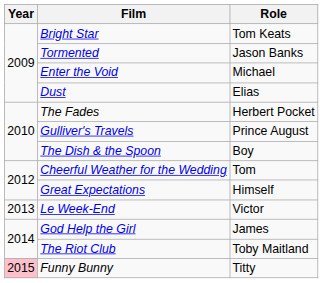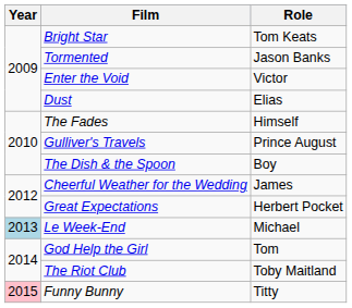 <table class="wikitable">
 <tr style="background:#B0C4DE;">
 <th>Year</th>
 <th>Film</th>
 <th>Role</th>
 </tr>
 <tr>
 <td rowspan="4">2009</td>
 <td><em><a href='#'>Bright Star</a></em></td>
 <td>Tom Keats</td>
 </tr>
 <tr>
 <td><em><a href='#'>Tormented</a></em></td>
 <td>Jason Banks</td>
 </tr>
 <tr>
 <td><em><a href='#'>Enter the Void</a></em></td>
-<td>Michael</td>
+<td>Victor</td>
 </tr>
 <tr>
 <td><em><a href='#'>Dust</a></em></td>
 <td>Elias</td>
 </tr>
 <tr>
 <td rowspan="3">2010</td>
 <td><em>The Fades</em></td>
-<td>Herbert Pocket</td>
+<td>Himself</td>
 </tr>
 <tr>
 <td><em><a href='#'>Gulliver's Travels</a></em></td>
 <td>Prince August</td>
 </tr>
 <tr>
 <td><em><a href='#'>The Dish & the Spoon</a></em></td>
 <td>Boy</td>
 </tr>
 <tr>
 <td rowspan="2">2012</td>
 <td><em><a href='#'>Cheerful Weather for the Wedding</a></em></td>
-<td>Tom</td>
+<td>James</td>
 </tr>
 <tr>
 <td><em><a href='#'>Great Expectations</a></em></td>
-<td>Himself</td>
+<td>Herbert Pocket</td>
 </tr>
 <tr>
-<td>2013</td>
+<td style="background: lightblue;">2013</td>
 <td><em><a href='#'>Le Week-End</a></em></td>
-<td>Victor</td>
+<td>Michael</td>
 </tr>
 <tr>
 <td rowspan="2">2014</td>
 <td><em><a href='#'>God Help the Girl</a></em></td>
-<td>James</td>
+<td>Tom</td>
 </tr>
 <tr>
 <td><em><a href='#'>The Riot Club</a></em></td>
 <td>Toby Maitland</td>
 </tr>
 <tr>
 <td style="background: pink;">2015</td>
 <td><em>Funny Bunny</em></td>
 <td>Titty</td>
 </tr>
 </table>
